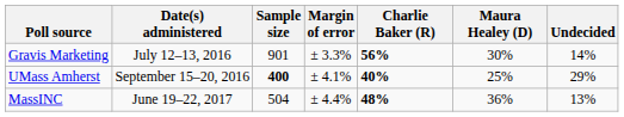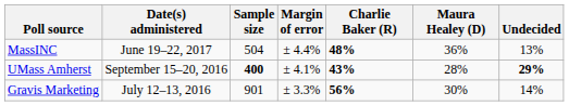 <table class="wikitable">
 <tr valign=bottom>
 <th>Poll source</th>
 <th>Date(s)<br>administered</th>
 <th>Sample<br>size</th>
 <th>Margin<br>of error</th>
 <th style="width:100px;">Charlie<br>Baker (R)</th>
 <th style="width:100px;">Maura<br>Healey (D)</th>
 <th>Undecided</th>
 </tr>
 <tr>
+<td><a href='#'>MassINC</a></td>
+<td align=center>June 19–22, 2017</td>
+<td align=center>504</td>
+<td align=center>± 4.4%</td>
+<td><strong>48%</strong></td>
+<td align=center>36%</td>
+<td align=center>13%</td>
+</tr>
+<tr>
+<td><a href='#'>UMass Amherst</a></td>
+<td align=center>September 15–20, 2016</td>
+<td align=center><strong>400</strong></td>
+<td align=center>± 4.1%</td>
+<td><strong>43%</strong></td>
+<td align=center>28%</td>
+<td align=center><strong>29%</strong></td>
+</tr>
+<tr>
 <td><a href='#'>Gravis Marketing</a></td>
 <td align=center>July 12–13, 2016</td>
 <td align=center>901</td>
 <td align=center>± 3.3%</td>
 <td><strong>56%</strong></td>
 <td align=center>30%</td>
 <td align=center>14%</td>
 </tr>
-<tr>
-<td><a href='#'>UMass Amherst</a></td>
-<td align=center>September 15–20, 2016</td>
-<td align=center><strong>400</strong></td>
-<td align=center>± 4.1%</td>
-<td><strong>40%</strong></td>
-<td align=center>25%</td>
-<td align=center>29%</td>
-</tr>
-<tr>
-<td><a href='#'>MassINC</a></td>
-<td align=center>June 19–22, 2017</td>
-<td align=center>504</td>
-<td align=center>± 4.4%</td>
-<td><strong>48%</strong></td>
-<td align=center>36%</td>
-<td align=center>13%</td>
-</tr>
 </table>
